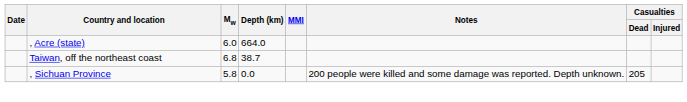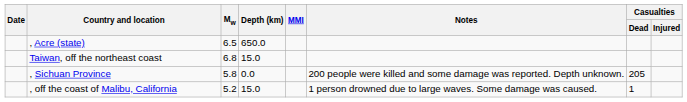 <table class="wikitable sortable sort-under" style="border:1px black; margin-left:1em;">
 <tr>
 <th rowspan="2"><small>Date</small></th>
 <th rowspan="2" style="width: 310px"><small>Country and location</small></th>
 <th rowspan="2"><small>M<sub>w</sub></small></th>
 <th rowspan="2"><small>Depth (km)</small></th>
 <th rowspan="2"><small><a href='#'>MMI</a></small></th>
 <th rowspan="2" class="unsortable"><small>Notes</small></th>
 <th colspan="2"><small>Casualties</small></th>
 </tr>
 <tr>
 <th><small>Dead</small></th>
 <th><small>Injured</small></th>
 </tr>
 <tr>
 <td></td>
 <td>, <a href='#'>Acre (state)</a></td>
-<td>6.0</td>
-<td>664.0</td>
+<td>6.5</td>
+<td>650.0</td>
 <td></td>
 <td></td>
 <td></td>
 <td></td>
 </tr>
 <tr>
 <td></td>
 <td> <a href='#'>Taiwan</a>, off the northeast coast</td>
 <td>6.8</td>
-<td>38.7</td>
+<td>15.0</td>
 <td></td>
 <td></td>
 <td></td>
 <td></td>
 </tr>
 <tr>
 <td></td>
 <td>, <a href='#'>Sichuan Province</a></td>
 <td>5.8</td>
 <td>0.0</td>
 <td></td>
 <td>200 people were killed and some damage was reported. Depth unknown.</td>
 <td>205</td>
 <td></td>
 </tr>
+<tr>
+<td></td>
+<td>, off the coast of <a href='#'>Malibu, California</a></td>
+<td>5.2</td>
+<td>15.0</td>
+<td></td>
+<td>1 person drowned due to large waves. Some damage was caused.</td>
+<td>1</td>
+<td></td>
+</tr>
 </table>
